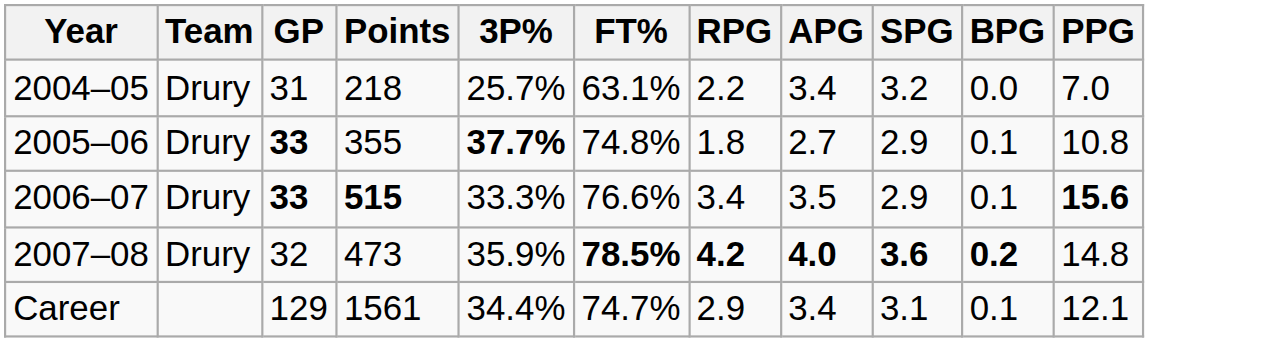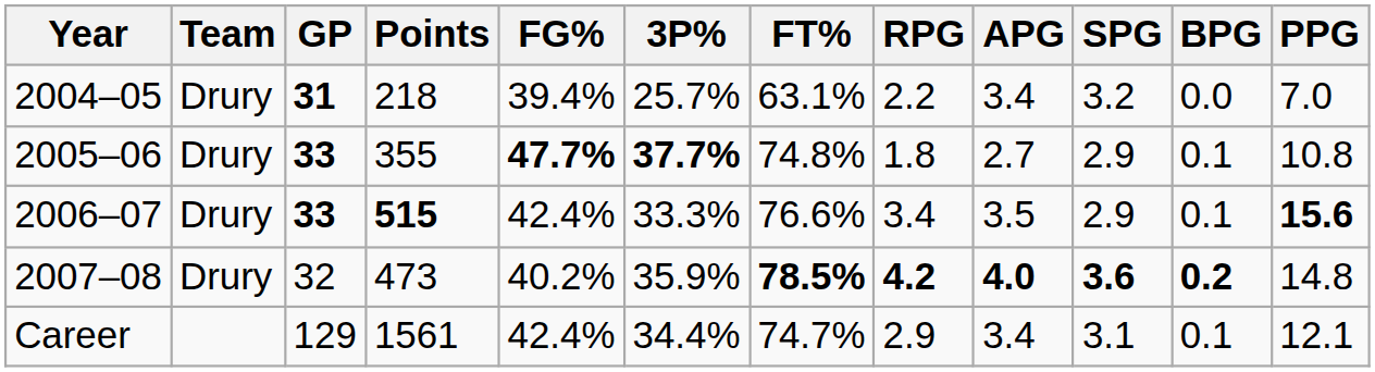 <table class="wikitable">
 <tr>
 <th>Year</th>
 <th>Team</th>
 <th>GP</th>
 <th>Points</th>
+<th>FG%</th>
 <th>3P%</th>
 <th>FT%</th>
 <th>RPG</th>
 <th>APG</th>
 <th>SPG</th>
 <th>BPG</th>
 <th>PPG</th>
 </tr>
 <tr>
 <td>2004–05</td>
 <td>Drury</td>
-<td>31</td>
+<td><strong>31</strong></td>
 <td>218</td>
+<td>39.4%</td>
 <td>25.7%</td>
 <td>63.1%</td>
 <td>2.2</td>
 <td>3.4</td>
 <td>3.2</td>
 <td>0.0</td>
 <td>7.0</td>
 </tr>
 <tr>
 <td>2005–06</td>
 <td>Drury</td>
 <td><strong>33</strong></td>
 <td>355</td>
+<td><strong>47.7%</strong></td>
 <td><strong>37.7%</strong></td>
 <td>74.8%</td>
 <td>1.8</td>
 <td>2.7</td>
 <td>2.9</td>
 <td>0.1</td>
 <td>10.8</td>
 </tr>
 <tr>
 <td>2006–07</td>
 <td>Drury</td>
 <td><strong>33</strong></td>
 <td><strong>515</strong></td>
+<td>42.4%</td>
 <td>33.3%</td>
 <td>76.6%</td>
 <td>3.4</td>
 <td>3.5</td>
 <td>2.9</td>
 <td>0.1</td>
 <td><strong>15.6</strong></td>
 </tr>
 <tr>
 <td>2007–08</td>
 <td>Drury</td>
 <td>32</td>
 <td>473</td>
+<td>40.2%</td>
 <td>35.9%</td>
 <td><strong>78.5%</strong></td>
 <td><strong>4.2</strong></td>
 <td><strong>4.0</strong></td>
 <td><strong>3.6</strong></td>
 <td><strong>0.2</strong></td>
 <td>14.8</td>
 </tr>
 <tr>
 <td>Career</td>
 <td></td>
 <td>129</td>
 <td>1561</td>
+<td>42.4%</td>
 <td>34.4%</td>
 <td>74.7%</td>
 <td>2.9</td>
 <td>3.4</td>
 <td>3.1</td>
 <td>0.1</td>
 <td>12.1</td>
 </tr>
 </table>
